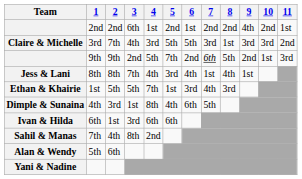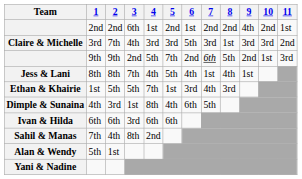 <table class="wikitable sortable" style="text-align:left;">
 <tr>
 <th scope="col" class="unsortable">Team</th>
 <th scope="col"><a href='#'>1</a></th>
 <th scope="col"><a href='#'>2</a></th>
 <th scope="col"><a href='#'>3</a></th>
 <th scope="col"><a href='#'>4</a></th>
 <th scope="col"><a href='#'>5</a><span></span></th>
 <th scope="col"><a href='#'>6</a></th>
 <th scope="col"><a href='#'>7</a></th>
 <th scope="col"><a href='#'>8</a></th>
 <th scope="col"><a href='#'>9</a></th>
 <th scope="col"><a href='#'>10</a></th>
 <th scope="col"><a href='#'>11</a></th>
 </tr>
 <tr>
 <th></th>
 <td>2nd</td>
 <td>2nd</td>
 <td>6th</td>
 <td>1st</td>
 <td>2nd</td>
 <td>1st</td>
 <td>2nd</td>
 <td>2nd</td>
 <td>4th</td>
 <td>2nd</td>
 <td>1st</td>
 </tr>
 <tr>
 <th>Claire & Michelle</th>
 <td>3rd</td>
 <td>7th</td>
 <td>4th</td>
 <td>3rd</td>
-<td>5th</td>
+<td>3rd</td>
 <td>5th</td>
 <td>3rd</td>
 <td>1st</td>
 <td>3rd</td>
 <td>3rd</td>
 <td>2nd</td>
 </tr>
 <tr>
 <th></th>
 <td>9th</td>
 <td>9th</td>
 <td>2nd</td>
 <td>5th</td>
 <td>7th</td>
 <td>2nd</td>
 <td><em><u>6th</u></em></td>
 <td>5th</td>
 <td>2nd</td>
 <td>1st</td>
 <td>3rd</td>
 </tr>
 <tr>
 <th>Jess & Lani</th>
 <td>8th</td>
 <td>8th</td>
 <td>7th</td>
 <td>4th</td>
-<td>3rd</td>
+<td>5th</td>
 <td>4th</td>
 <td>1st</td>
 <td>4th</td>
 <td>1st</td>
 <td></td>
 <td colspan=1 bgcolor=darkgray></td>
 </tr>
 <tr>
 <th>Ethan & Khairie</th>
 <td>1st</td>
 <td>5th</td>
 <td>5th</td>
 <td>7th</td>
 <td>1st</td>
 <td>3rd</td>
 <td>4th</td>
 <td>3rd</td>
 <td></td>
 <td colspan=2 bgcolor=darkgray></td>
 </tr>
 <tr>
 <th>Dimple & Sunaina</th>
 <td>4th</td>
 <td>3rd</td>
 <td>1st</td>
 <td>8th</td>
 <td>4th</td>
 <td>6th</td>
 <td>5th</td>
 <td></td>
 <td colspan=3 bgcolor=darkgray></td>
 </tr>
 <tr>
 <th>Ivan & Hilda</th>
 <td>6th</td>
-<td>1st</td>
+<td>6th</td>
 <td>3rd</td>
 <td>6th</td>
 <td>6th</td>
 <td></td>
 <td colspan=5 bgcolor=darkgray></td>
 </tr>
 <tr>
 <th>Sahil & Manas</th>
 <td>7th</td>
 <td>4th</td>
 <td>8th</td>
 <td>2nd</td>
 <td></td>
 <td colspan=6 bgcolor=darkgray></td>
 </tr>
 <tr>
 <th>Alan & Wendy</th>
 <td>5th</td>
-<td>6th</td>
+<td>1st</td>
 <td></td>
 <td></td>
 <td colspan=7 bgcolor=darkgray></td>
 </tr>
 <tr>
 <th>Yani & Nadine</th>
 <td></td>
 <td></td>
 <td colspan=9 bgcolor=darkgray></td>
 </tr>
 </table>
